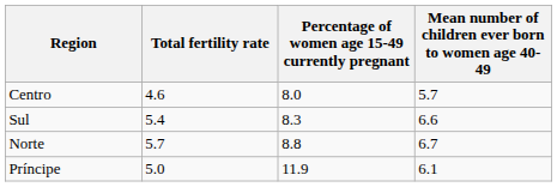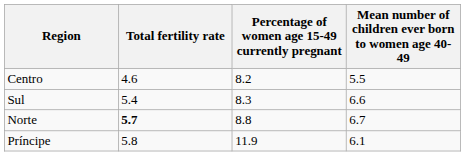 <table class="wikitable sortable">
 <tr>
 <th style="width:100pt;">Region</th>
 <th style="width:100pt;">Total fertility rate</th>
 <th style="width:100pt;">Percentage of women age 15-49 currently pregnant</th>
 <th style="width:100pt;">Mean number of children ever born to women age 40-49</th>
 </tr>
 <tr>
 <td>Centro</td>
 <td>4.6</td>
-<td>8.0</td>
-<td>5.7</td>
+<td>8.2</td>
+<td>5.5</td>
 </tr>
 <tr>
 <td>Sul</td>
 <td>5.4</td>
 <td>8.3</td>
 <td>6.6</td>
 </tr>
 <tr>
 <td>Norte</td>
-<td>5.7</td>
+<td><strong>5.7</strong></td>
 <td>8.8</td>
 <td>6.7</td>
 </tr>
 <tr>
 <td>Príncipe</td>
-<td>5.0</td>
+<td>5.8</td>
 <td>11.9</td>
 <td>6.1</td>
 </tr>
 </table>
